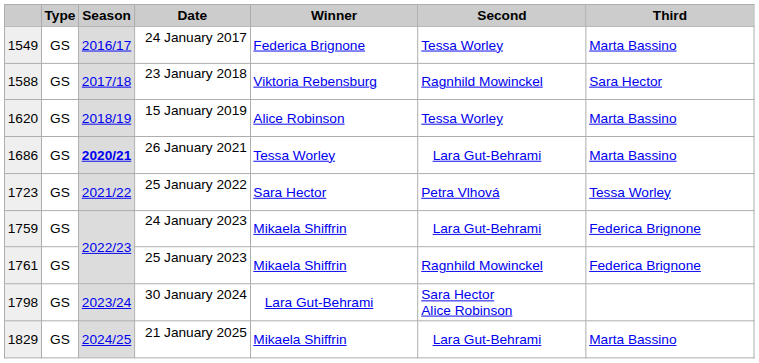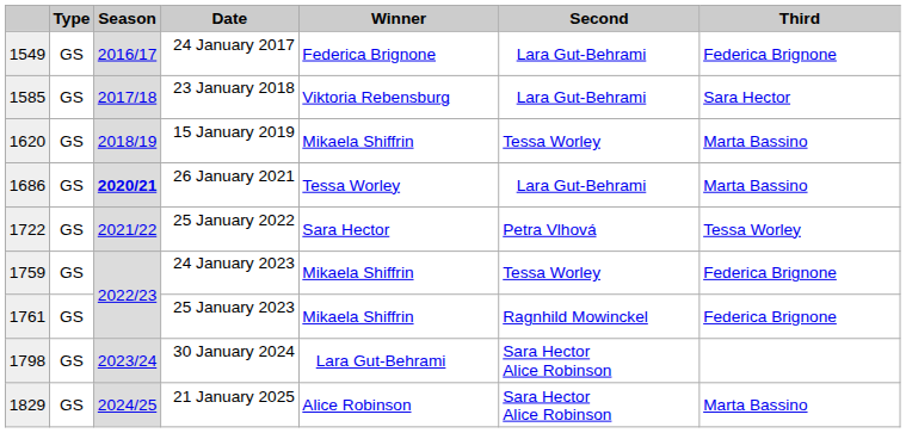 <table class="wikitable" style="background:#fff; font-size:90%; line-height:16px; border:grey solid 1px; border-collapse:collapse;">
 <tr>
 <th style="background-color: #ccc;" width="23"></th>
 <th style="background-color: #ccc;" width="30">Type</th>
 <th style="background-color: #ccc;" width="50">Season</th>
 <th style="background:#ccc;" width="115">Date</th>
 <th style="background:#ccc;" width="170">Winner</th>
 <th style="background:#ccc;" width="170">Second</th>
 <th style="background:#ccc;" width="170">Third</th>
 </tr>
 <tr>
 <td align=center bgcolor="#EFEFEF">1549</td>
 <td align=center>GS</td>
 <td bgcolor=gainsboro align=center><a href='#'>2016/17</a></td>
 <td align=right>24 January 2017  </td>
 <td> <a href='#'>Federica Brignone</a></td>
-<td> <a href='#'>Tessa Worley</a></td>
-<td> <a href='#'>Marta Bassino</a></td>
+<td>   <a href='#'>Lara Gut-Behrami</a></td>
+<td> <a href='#'>Federica Brignone</a></td>
 </tr>
 <tr>
-<td align=center bgcolor="#EFEFEF">1588</td>
+<td align=center bgcolor="#EFEFEF">1585</td>
 <td align=center>GS</td>
 <td bgcolor=gainsboro align=center><a href='#'>2017/18</a></td>
 <td align=right>23 January 2018  </td>
 <td> <a href='#'>Viktoria Rebensburg</a></td>
-<td> <a href='#'>Ragnhild Mowinckel</a></td>
+<td>   <a href='#'>Lara Gut-Behrami</a></td>
 <td> <a href='#'>Sara Hector</a></td>
 </tr>
 <tr>
 <td align=center bgcolor="#EFEFEF">1620</td>
 <td align=center>GS</td>
 <td bgcolor=gainsboro align=center><a href='#'>2018/19</a></td>
 <td align=right>15 January 2019  </td>
-<td> <a href='#'>Alice Robinson</a></td>
+<td> <a href='#'>Mikaela Shiffrin</a></td>
 <td> <a href='#'>Tessa Worley</a></td>
 <td> <a href='#'>Marta Bassino</a></td>
 </tr>
 <tr>
 <td align=center bgcolor="#EFEFEF">1686</td>
 <td align=center>GS</td>
 <td bgcolor=gainsboro align=center><strong><a href='#'>2020/21</a></strong></td>
 <td align=right>26 January 2021  </td>
 <td> <a href='#'>Tessa Worley</a></td>
 <td>   <a href='#'>Lara Gut-Behrami</a></td>
 <td> <a href='#'>Marta Bassino</a></td>
 </tr>
 <tr>
-<td align=center bgcolor="#EFEFEF">1723</td>
+<td align=center bgcolor="#EFEFEF">1722</td>
 <td align=center>GS</td>
 <td bgcolor=gainsboro align=center><a href='#'>2021/22</a></td>
 <td align=right>25 January 2022  </td>
 <td> <a href='#'>Sara Hector</a></td>
 <td> <a href='#'>Petra Vlhová</a></td>
 <td> <a href='#'>Tessa Worley</a></td>
 </tr>
 <tr>
 <td align=center bgcolor="#EFEFEF">1759</td>
 <td align=center>GS</td>
 <td bgcolor=gainsboro align=center rowspan=2><a href='#'>2022/23</a></td>
 <td align=right>24 January 2023  </td>
 <td> <a href='#'>Mikaela Shiffrin</a></td>
-<td>   <a href='#'>Lara Gut-Behrami</a></td>
+<td> <a href='#'>Tessa Worley</a></td>
 <td> <a href='#'>Federica Brignone</a></td>
 </tr>
 <tr>
 <td align=center bgcolor="#EFEFEF">1761</td>
 <td align=center>GS</td>
 <td align=right>25 January 2023  </td>
 <td> <a href='#'>Mikaela Shiffrin</a></td>
 <td> <a href='#'>Ragnhild Mowinckel</a></td>
 <td> <a href='#'>Federica Brignone</a></td>
 </tr>
 <tr>
 <td align=center bgcolor="#EFEFEF">1798</td>
 <td align=center>GS</td>
 <td bgcolor=gainsboro align=center><a href='#'>2023/24</a></td>
 <td align=right>30 January 2024  </td>
 <td>   <a href='#'>Lara Gut-Behrami</a></td>
 <td> <a href='#'>Sara Hector</a><br> <a href='#'>Alice Robinson</a></td>
 <td></td>
 </tr>
 <tr>
 <td align=center bgcolor="#EFEFEF">1829</td>
 <td align=center>GS</td>
 <td bgcolor=gainsboro align=center><a href='#'>2024/25</a></td>
 <td align=right>21 January 2025  </td>
-<td> <a href='#'>Mikaela Shiffrin</a></td>
-<td>   <a href='#'>Lara Gut-Behrami</a></td>
+<td> <a href='#'>Alice Robinson</a></td>
+<td> <a href='#'>Sara Hector</a><br> <a href='#'>Alice Robinson</a></td>
 <td> <a href='#'>Marta Bassino</a></td>
 </tr>
 </table>
